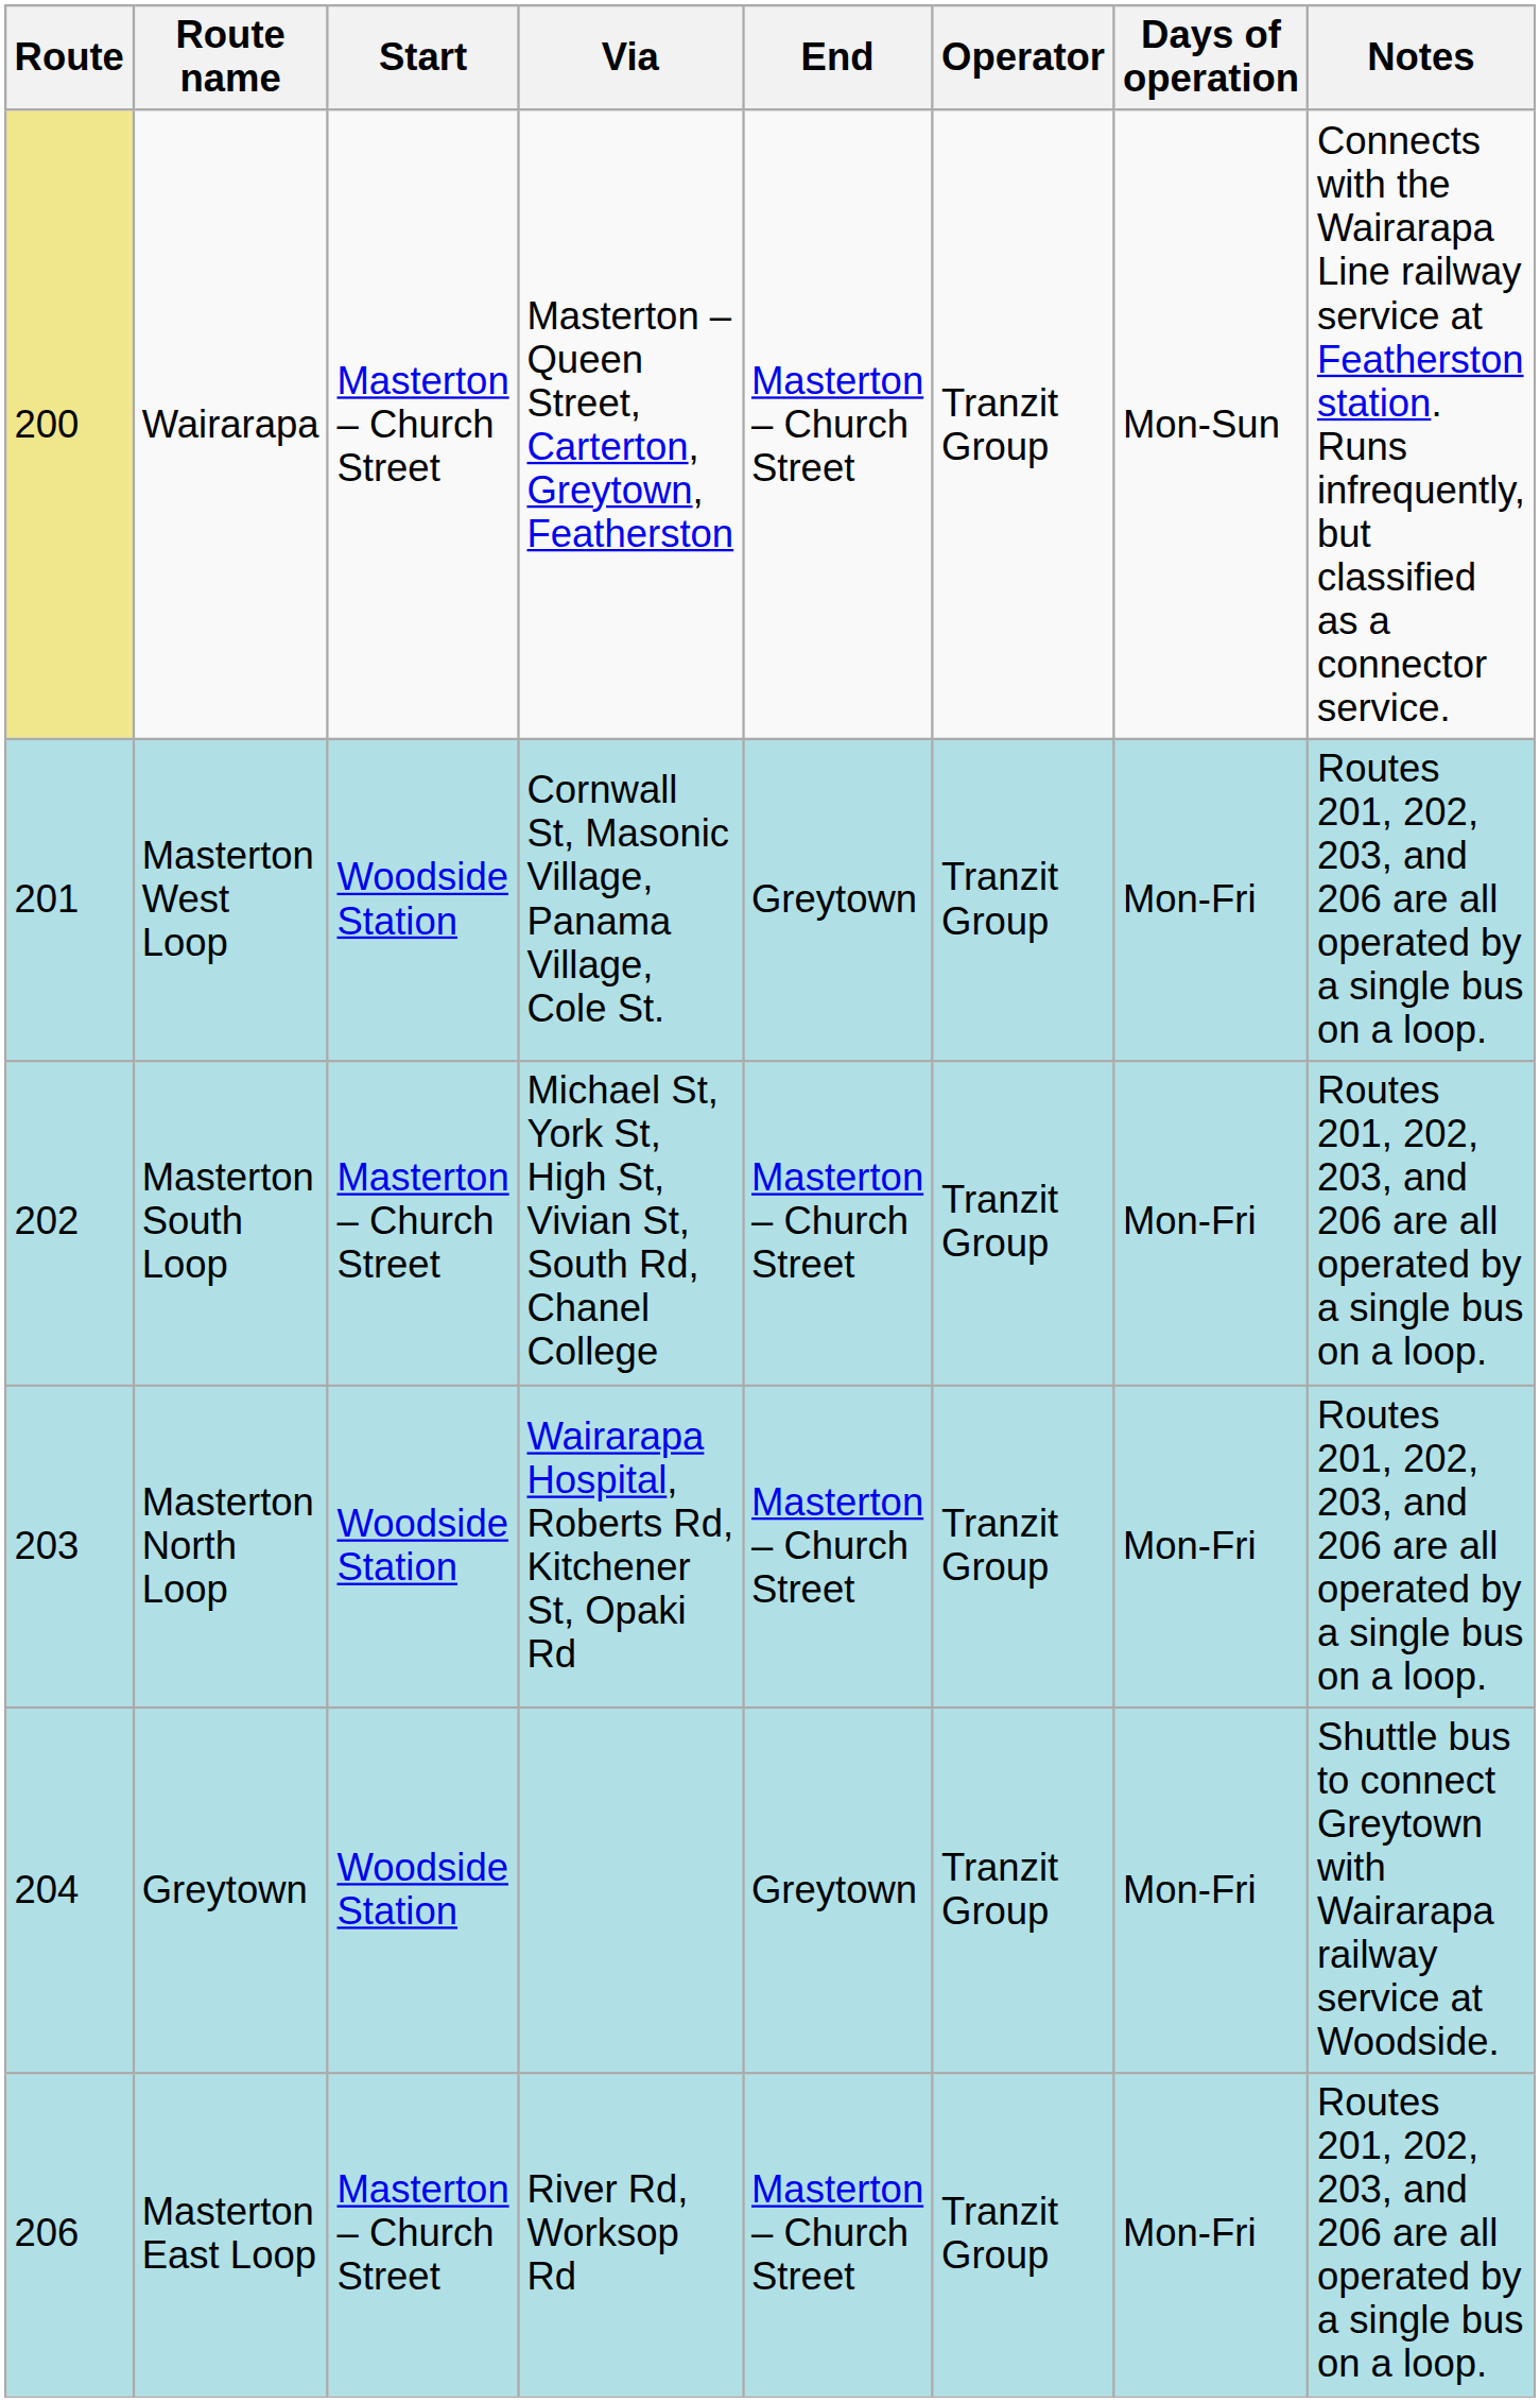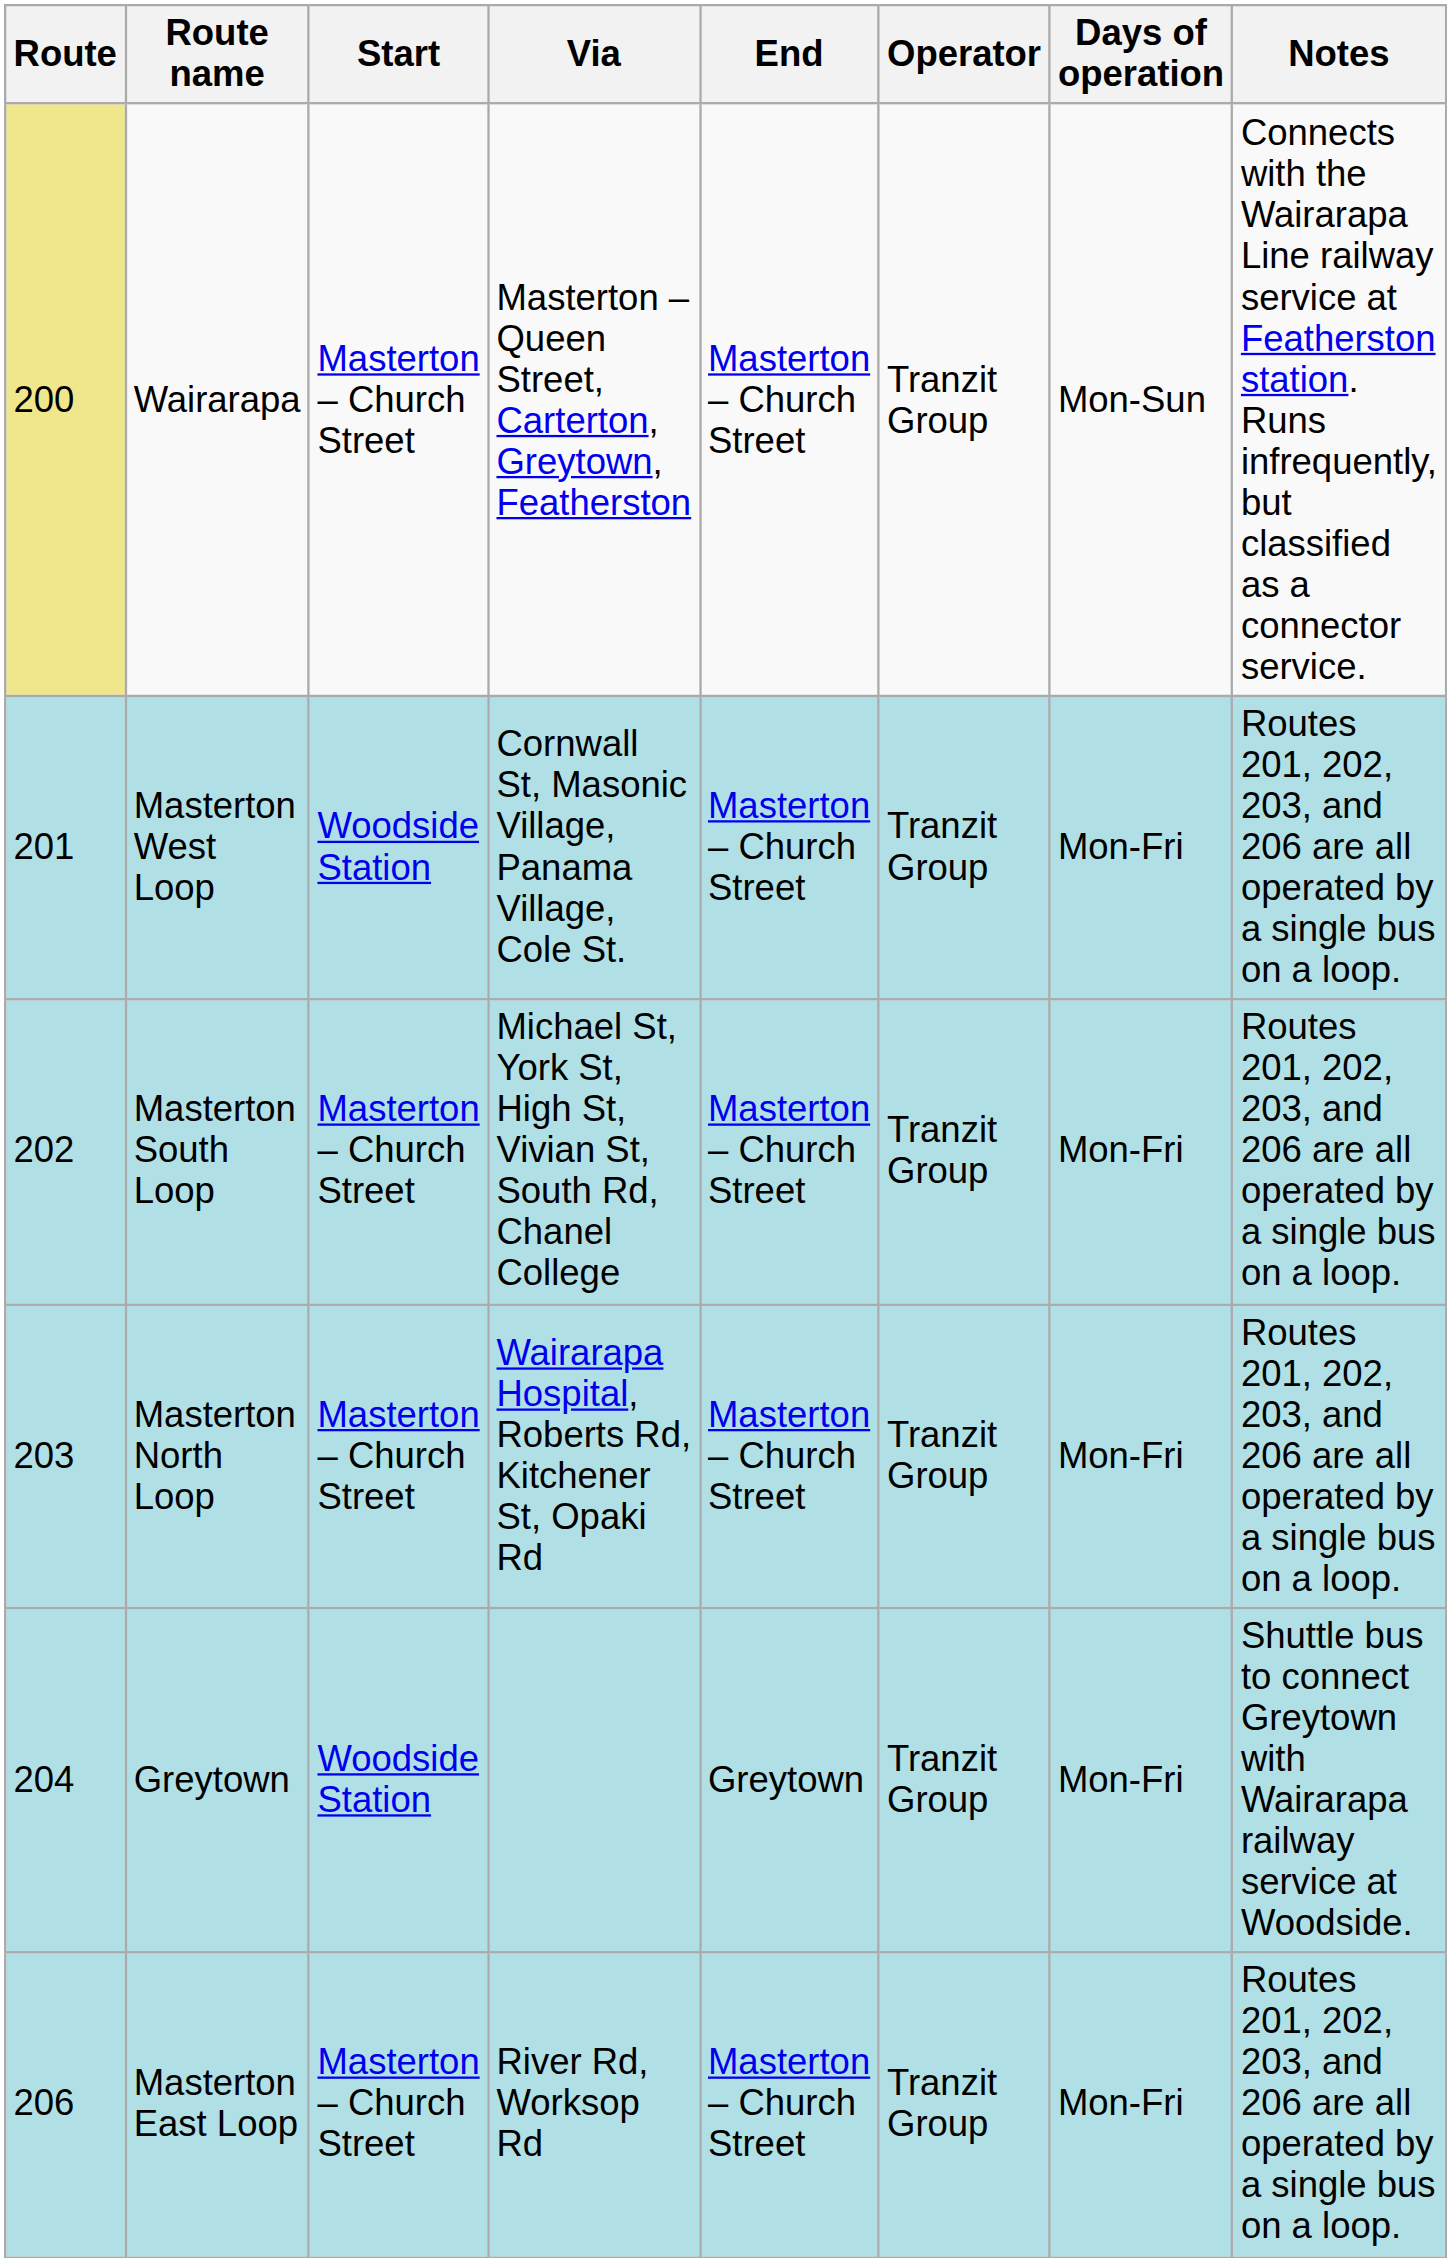 <table class="wikitable" border="1">
 <tr>
 <th>Route</th>
 <th width="10%">Route name</th>
 <th width="10%">Start</th>
 <th>Via</th>
 <th width="10%">End</th>
 <th width="10%">Operator</th>
 <th width="7%">Days of operation</th>
 <th>Notes</th>
 </tr>
 <tr>
 <td style="background: khaki;">200</td>
 <td>Wairarapa</td>
 <td><a href='#'>Masterton</a> – Church Street</td>
 <td>Masterton – Queen Street, <a href='#'>Carterton</a>, <a href='#'>Greytown</a>, <a href='#'>Featherston</a></td>
 <td><a href='#'>Masterton</a> – Church Street</td>
 <td>Tranzit Group</td>
 <td>Mon-Sun</td>
 <td>Connects with the Wairarapa Line railway service at <a href='#'>Featherston station</a>. Runs infrequently, but classified as a connector service.</td>
 </tr>
 <tr bgcolor="B0E0E6">
 <td>201</td>
 <td>Masterton West Loop</td>
 <td><a href='#'>Woodside Station</a></td>
 <td>Cornwall St, Masonic Village, Panama Village, Cole St.</td>
-<td>Greytown</td>
+<td><a href='#'>Masterton</a> – Church Street</td>
 <td>Tranzit Group</td>
 <td>Mon-Fri</td>
 <td>Routes 201, 202, 203, and 206 are all operated by a single bus on a loop.</td>
 </tr>
 <tr bgcolor="B0E0E6">
 <td>202</td>
 <td>Masterton South Loop</td>
 <td><a href='#'>Masterton</a> – Church Street</td>
 <td>Michael St, York St, High St, Vivian St, South Rd, Chanel College</td>
 <td><a href='#'>Masterton</a> – Church Street</td>
 <td>Tranzit Group</td>
 <td>Mon-Fri</td>
 <td>Routes 201, 202, 203, and 206 are all operated by a single bus on a loop.</td>
 </tr>
 <tr bgcolor="B0E0E6">
 <td>203</td>
 <td>Masterton North Loop</td>
-<td><a href='#'>Woodside Station</a></td>
+<td><a href='#'>Masterton</a> – Church Street</td>
 <td><a href='#'>Wairarapa Hospital</a>, Roberts Rd, Kitchener St, Opaki Rd</td>
 <td><a href='#'>Masterton</a> – Church Street</td>
 <td>Tranzit Group</td>
 <td>Mon-Fri</td>
 <td>Routes 201, 202, 203, and 206 are all operated by a single bus on a loop.</td>
 </tr>
 <tr bgcolor="B0E0E6">
 <td>204</td>
 <td>Greytown</td>
 <td><a href='#'>Woodside Station</a></td>
 <td></td>
 <td>Greytown</td>
 <td>Tranzit Group</td>
 <td>Mon-Fri</td>
 <td>Shuttle bus to connect Greytown with Wairarapa railway service at Woodside.</td>
 </tr>
 <tr bgcolor="B0E0E6">
 <td>206</td>
 <td>Masterton East Loop</td>
 <td><a href='#'>Masterton</a> – Church Street</td>
 <td>River Rd, Worksop Rd</td>
 <td><a href='#'>Masterton</a> – Church Street</td>
 <td>Tranzit Group</td>
 <td>Mon-Fri</td>
 <td>Routes 201, 202, 203, and 206 are all operated by a single bus on a loop.</td>
 </tr>
 </table>
